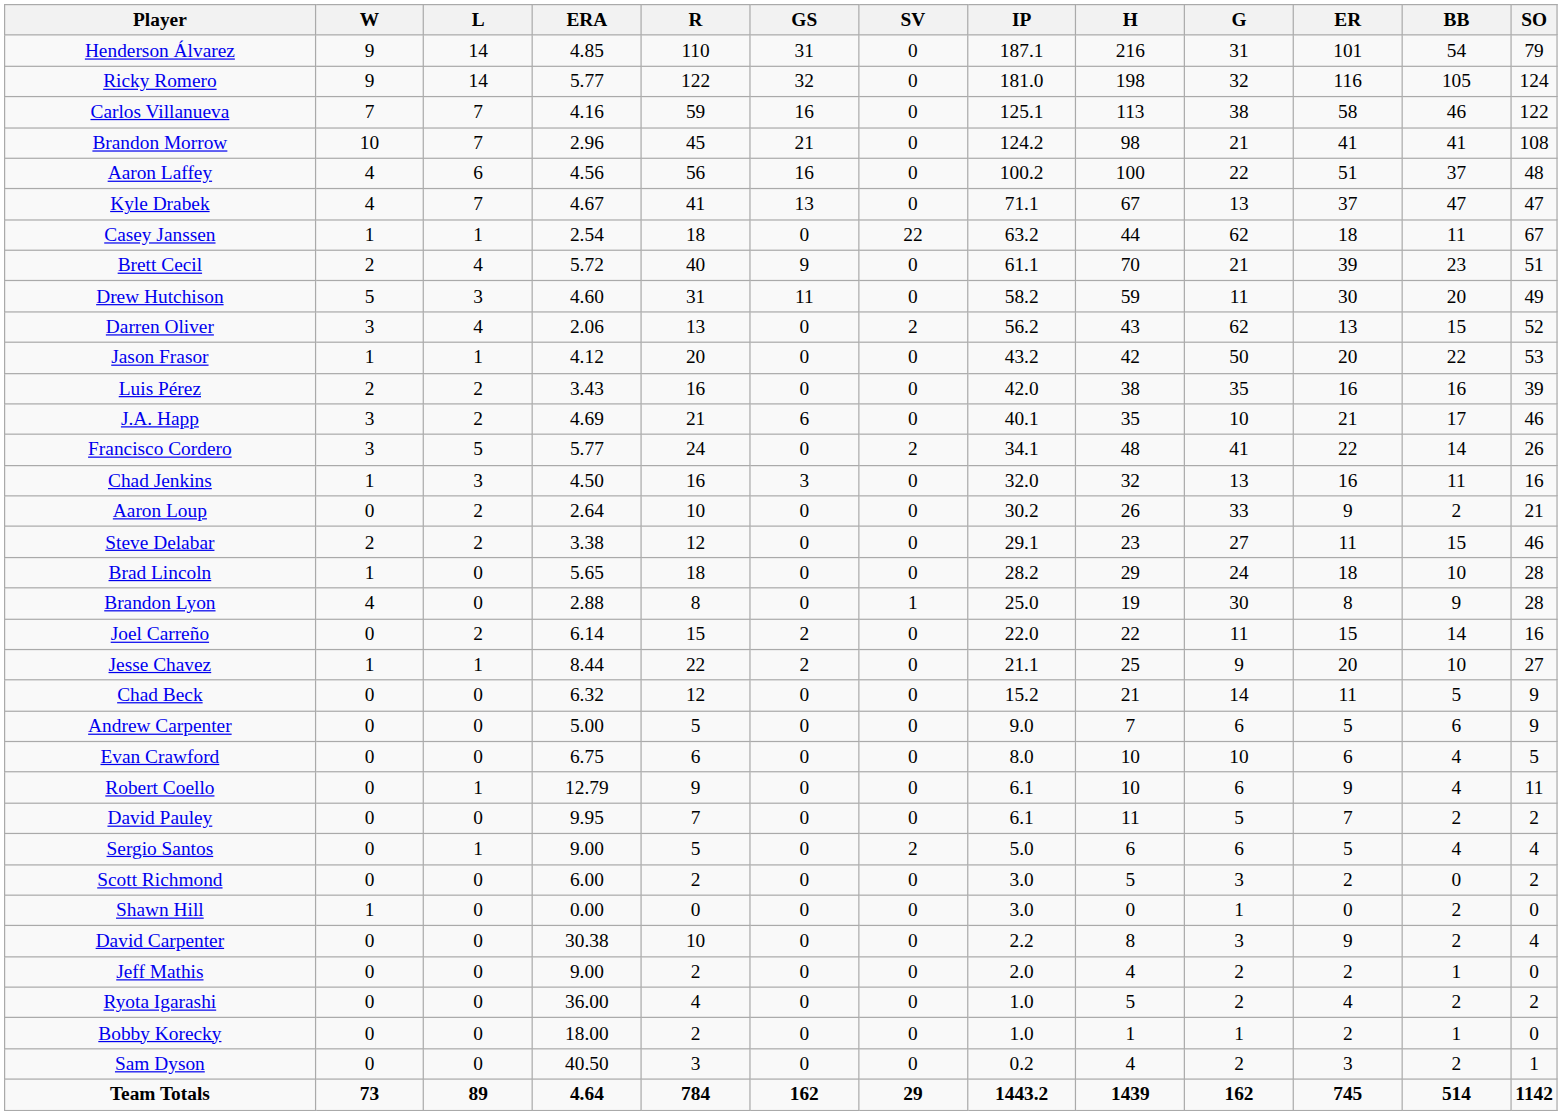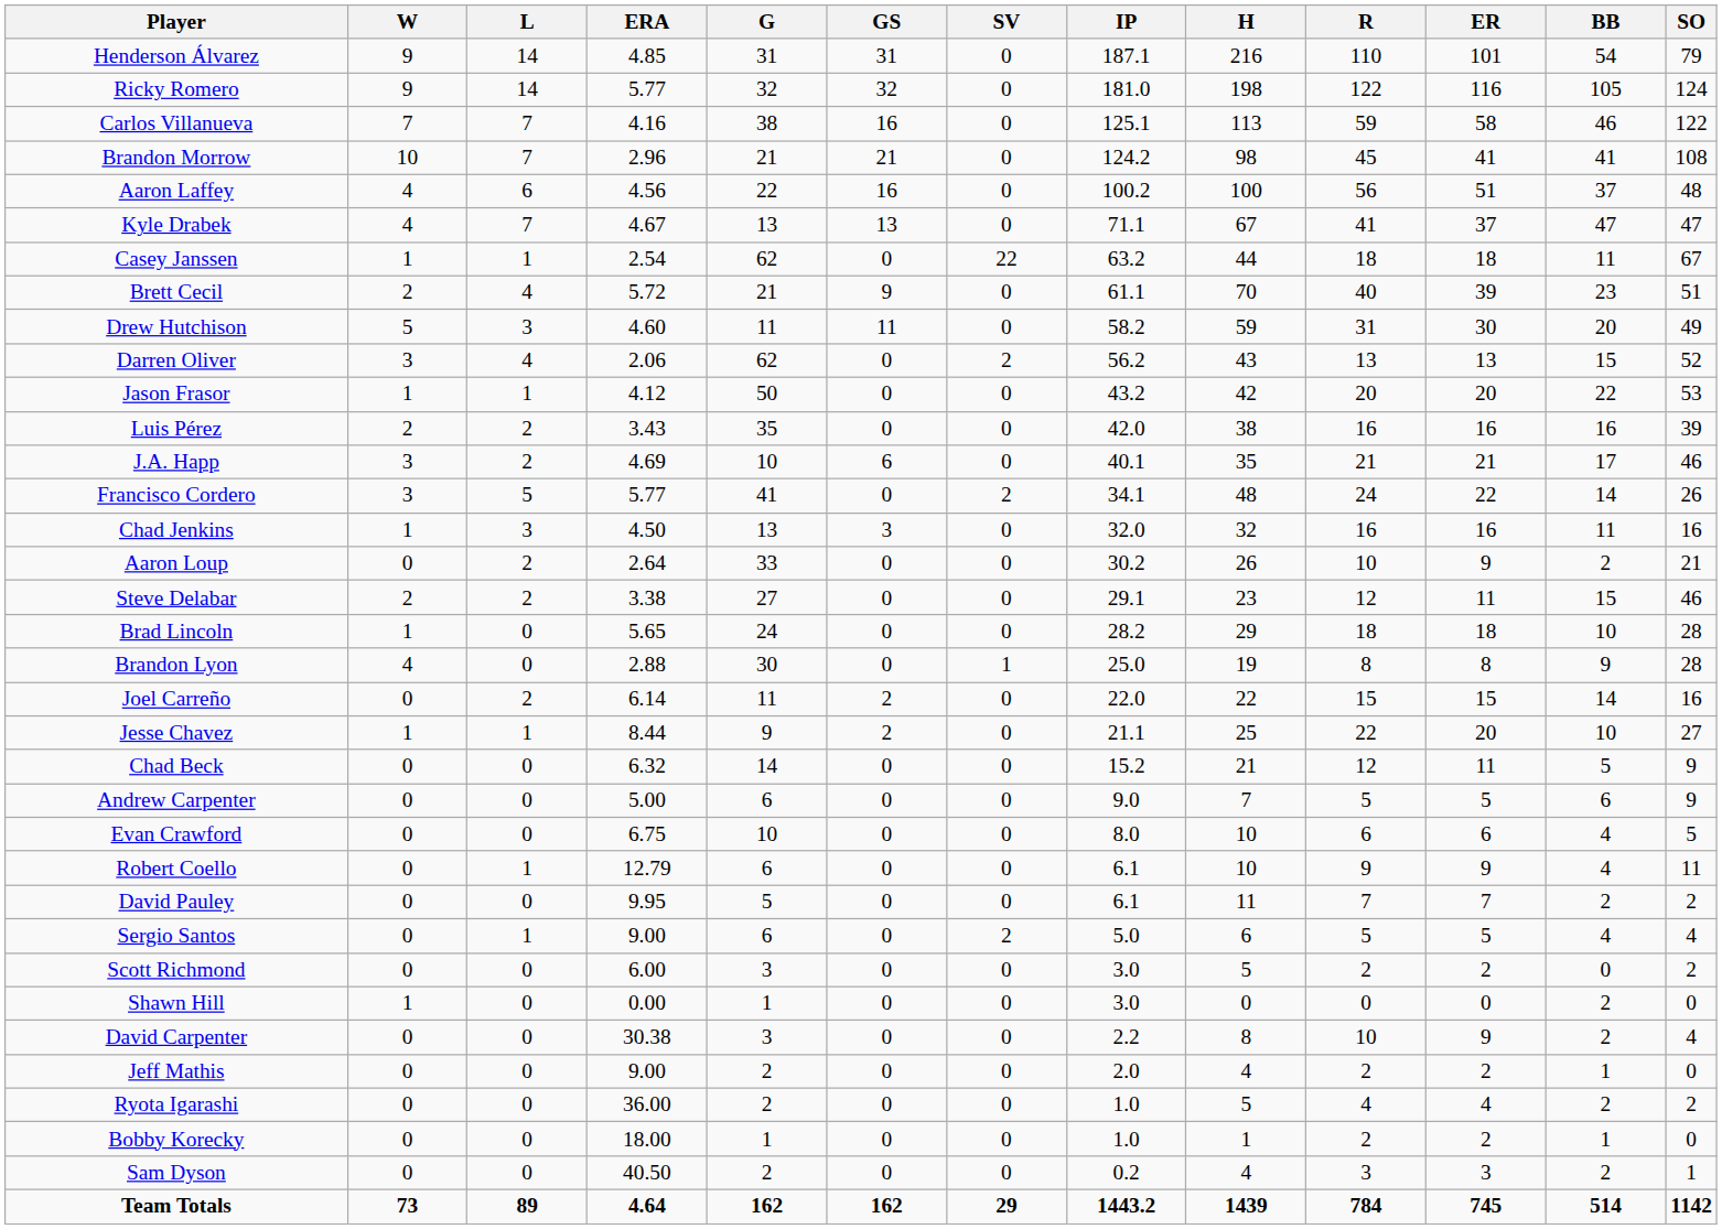 <table class=wikitable style="text-align:center">
 <tr>
 <th bgcolor=#DDDDFF; width="20%">Player</th>
 <th bgcolor=#DDDDFF; width="7%">W</th>
 <th bgcolor=#DDDDFF; width="7%">L</th>
 <th bgcolor=#DDDDFF; width="7%">ERA</th>
-<th bgcolor=#DDDDFF; width="7%">R</th>
+<th bgcolor=#DDDDFF; width="7%">G</th>
 <th bgcolor=#DDDDFF; width="7%">GS</th>
 <th bgcolor=#DDDDFF; width="7%">SV</th>
 <th bgcolor=#DDDDFF; width="7%">IP</th>
 <th bgcolor=#DDDDFF; width="7%">H</th>
-<th bgcolor=#DDDDFF; width="7%">G</th>
+<th bgcolor=#DDDDFF; width="7%">R</th>
 <th bgcolor=#DDDDFF; width="7%">ER</th>
 <th bgcolor=#DDDDFF; width="7%">BB</th>
 <th bgcolor=#DDDDFF; width="7%">SO</th>
 </tr>
 <tr>
 <td><a href='#'>Henderson Álvarez</a></td>
 <td>9</td>
 <td>14</td>
 <td>4.85</td>
-<td>110</td>
+<td>31</td>
 <td>31</td>
 <td>0</td>
 <td>187.1</td>
 <td>216</td>
-<td>31</td>
+<td>110</td>
 <td>101</td>
 <td>54</td>
 <td>79</td>
 </tr>
 <tr>
 <td><a href='#'>Ricky Romero</a></td>
 <td>9</td>
 <td>14</td>
 <td>5.77</td>
-<td>122</td>
+<td>32</td>
 <td>32</td>
 <td>0</td>
 <td>181.0</td>
 <td>198</td>
-<td>32</td>
+<td>122</td>
 <td>116</td>
 <td>105</td>
 <td>124</td>
 </tr>
 <tr>
 <td><a href='#'>Carlos Villanueva</a></td>
 <td>7</td>
 <td>7</td>
 <td>4.16</td>
-<td>59</td>
+<td>38</td>
 <td>16</td>
 <td>0</td>
 <td>125.1</td>
 <td>113</td>
-<td>38</td>
+<td>59</td>
 <td>58</td>
 <td>46</td>
 <td>122</td>
 </tr>
 <tr>
 <td><a href='#'>Brandon Morrow</a></td>
 <td>10</td>
 <td>7</td>
 <td>2.96</td>
-<td>45</td>
+<td>21</td>
 <td>21</td>
 <td>0</td>
 <td>124.2</td>
 <td>98</td>
-<td>21</td>
+<td>45</td>
 <td>41</td>
 <td>41</td>
 <td>108</td>
 </tr>
 <tr>
 <td><a href='#'>Aaron Laffey</a></td>
 <td>4</td>
 <td>6</td>
 <td>4.56</td>
-<td>56</td>
+<td>22</td>
 <td>16</td>
 <td>0</td>
 <td>100.2</td>
 <td>100</td>
-<td>22</td>
+<td>56</td>
 <td>51</td>
 <td>37</td>
 <td>48</td>
 </tr>
 <tr>
 <td><a href='#'>Kyle Drabek</a></td>
 <td>4</td>
 <td>7</td>
 <td>4.67</td>
-<td>41</td>
+<td>13</td>
 <td>13</td>
 <td>0</td>
 <td>71.1</td>
 <td>67</td>
-<td>13</td>
+<td>41</td>
 <td>37</td>
 <td>47</td>
 <td>47</td>
 </tr>
 <tr>
 <td><a href='#'>Casey Janssen</a></td>
 <td>1</td>
 <td>1</td>
 <td>2.54</td>
-<td>18</td>
+<td>62</td>
 <td>0</td>
 <td>22</td>
 <td>63.2</td>
 <td>44</td>
-<td>62</td>
+<td>18</td>
 <td>18</td>
 <td>11</td>
 <td>67</td>
 </tr>
 <tr>
 <td><a href='#'>Brett Cecil</a></td>
 <td>2</td>
 <td>4</td>
 <td>5.72</td>
-<td>40</td>
+<td>21</td>
 <td>9</td>
 <td>0</td>
 <td>61.1</td>
 <td>70</td>
-<td>21</td>
+<td>40</td>
 <td>39</td>
 <td>23</td>
 <td>51</td>
 </tr>
 <tr>
 <td><a href='#'>Drew Hutchison</a></td>
 <td>5</td>
 <td>3</td>
 <td>4.60</td>
-<td>31</td>
+<td>11</td>
 <td>11</td>
 <td>0</td>
 <td>58.2</td>
 <td>59</td>
-<td>11</td>
+<td>31</td>
 <td>30</td>
 <td>20</td>
 <td>49</td>
 </tr>
 <tr>
 <td><a href='#'>Darren Oliver</a></td>
 <td>3</td>
 <td>4</td>
 <td>2.06</td>
-<td>13</td>
+<td>62</td>
 <td>0</td>
 <td>2</td>
 <td>56.2</td>
 <td>43</td>
-<td>62</td>
+<td>13</td>
 <td>13</td>
 <td>15</td>
 <td>52</td>
 </tr>
 <tr>
 <td><a href='#'>Jason Frasor</a></td>
 <td>1</td>
 <td>1</td>
 <td>4.12</td>
-<td>20</td>
+<td>50</td>
 <td>0</td>
 <td>0</td>
 <td>43.2</td>
 <td>42</td>
-<td>50</td>
+<td>20</td>
 <td>20</td>
 <td>22</td>
 <td>53</td>
 </tr>
 <tr>
 <td><a href='#'>Luis Pérez</a></td>
 <td>2</td>
 <td>2</td>
 <td>3.43</td>
-<td>16</td>
+<td>35</td>
 <td>0</td>
 <td>0</td>
 <td>42.0</td>
 <td>38</td>
-<td>35</td>
+<td>16</td>
 <td>16</td>
 <td>16</td>
 <td>39</td>
 </tr>
 <tr>
 <td><a href='#'>J.A. Happ</a></td>
 <td>3</td>
 <td>2</td>
 <td>4.69</td>
-<td>21</td>
+<td>10</td>
 <td>6</td>
 <td>0</td>
 <td>40.1</td>
 <td>35</td>
-<td>10</td>
+<td>21</td>
 <td>21</td>
 <td>17</td>
 <td>46</td>
 </tr>
 <tr>
 <td><a href='#'>Francisco Cordero</a></td>
 <td>3</td>
 <td>5</td>
 <td>5.77</td>
-<td>24</td>
+<td>41</td>
 <td>0</td>
 <td>2</td>
 <td>34.1</td>
 <td>48</td>
-<td>41</td>
+<td>24</td>
 <td>22</td>
 <td>14</td>
 <td>26</td>
 </tr>
 <tr>
 <td><a href='#'>Chad Jenkins</a></td>
 <td>1</td>
 <td>3</td>
 <td>4.50</td>
-<td>16</td>
+<td>13</td>
 <td>3</td>
 <td>0</td>
 <td>32.0</td>
 <td>32</td>
-<td>13</td>
+<td>16</td>
 <td>16</td>
 <td>11</td>
 <td>16</td>
 </tr>
 <tr>
 <td><a href='#'>Aaron Loup</a></td>
 <td>0</td>
 <td>2</td>
 <td>2.64</td>
-<td>10</td>
+<td>33</td>
 <td>0</td>
 <td>0</td>
 <td>30.2</td>
 <td>26</td>
-<td>33</td>
+<td>10</td>
 <td>9</td>
 <td>2</td>
 <td>21</td>
 </tr>
 <tr>
 <td><a href='#'>Steve Delabar</a></td>
 <td>2</td>
 <td>2</td>
 <td>3.38</td>
-<td>12</td>
+<td>27</td>
 <td>0</td>
 <td>0</td>
 <td>29.1</td>
 <td>23</td>
-<td>27</td>
+<td>12</td>
 <td>11</td>
 <td>15</td>
 <td>46</td>
 </tr>
 <tr>
 <td><a href='#'>Brad Lincoln</a></td>
 <td>1</td>
 <td>0</td>
 <td>5.65</td>
-<td>18</td>
+<td>24</td>
 <td>0</td>
 <td>0</td>
 <td>28.2</td>
 <td>29</td>
-<td>24</td>
+<td>18</td>
 <td>18</td>
 <td>10</td>
 <td>28</td>
 </tr>
 <tr>
 <td><a href='#'>Brandon Lyon</a></td>
 <td>4</td>
 <td>0</td>
 <td>2.88</td>
-<td>8</td>
+<td>30</td>
 <td>0</td>
 <td>1</td>
 <td>25.0</td>
 <td>19</td>
-<td>30</td>
+<td>8</td>
 <td>8</td>
 <td>9</td>
 <td>28</td>
 </tr>
 <tr>
 <td><a href='#'>Joel Carreño</a></td>
 <td>0</td>
 <td>2</td>
 <td>6.14</td>
-<td>15</td>
+<td>11</td>
 <td>2</td>
 <td>0</td>
 <td>22.0</td>
 <td>22</td>
-<td>11</td>
+<td>15</td>
 <td>15</td>
 <td>14</td>
 <td>16</td>
 </tr>
 <tr>
 <td><a href='#'>Jesse Chavez</a></td>
 <td>1</td>
 <td>1</td>
 <td>8.44</td>
-<td>22</td>
+<td>9</td>
 <td>2</td>
 <td>0</td>
 <td>21.1</td>
 <td>25</td>
-<td>9</td>
+<td>22</td>
 <td>20</td>
 <td>10</td>
 <td>27</td>
 </tr>
 <tr>
 <td><a href='#'>Chad Beck</a></td>
 <td>0</td>
 <td>0</td>
 <td>6.32</td>
-<td>12</td>
+<td>14</td>
 <td>0</td>
 <td>0</td>
 <td>15.2</td>
 <td>21</td>
-<td>14</td>
+<td>12</td>
 <td>11</td>
 <td>5</td>
 <td>9</td>
 </tr>
 <tr>
 <td><a href='#'>Andrew Carpenter</a></td>
 <td>0</td>
 <td>0</td>
 <td>5.00</td>
-<td>5</td>
+<td>6</td>
 <td>0</td>
 <td>0</td>
 <td>9.0</td>
 <td>7</td>
-<td>6</td>
+<td>5</td>
 <td>5</td>
 <td>6</td>
 <td>9</td>
 </tr>
 <tr>
 <td><a href='#'>Evan Crawford</a></td>
 <td>0</td>
 <td>0</td>
 <td>6.75</td>
-<td>6</td>
+<td>10</td>
 <td>0</td>
 <td>0</td>
 <td>8.0</td>
 <td>10</td>
-<td>10</td>
+<td>6</td>
 <td>6</td>
 <td>4</td>
 <td>5</td>
 </tr>
 <tr>
 <td><a href='#'>Robert Coello</a></td>
 <td>0</td>
 <td>1</td>
 <td>12.79</td>
-<td>9</td>
+<td>6</td>
 <td>0</td>
 <td>0</td>
 <td>6.1</td>
 <td>10</td>
-<td>6</td>
+<td>9</td>
 <td>9</td>
 <td>4</td>
 <td>11</td>
 </tr>
 <tr>
 <td><a href='#'>David Pauley</a></td>
 <td>0</td>
 <td>0</td>
 <td>9.95</td>
-<td>7</td>
+<td>5</td>
 <td>0</td>
 <td>0</td>
 <td>6.1</td>
 <td>11</td>
-<td>5</td>
+<td>7</td>
 <td>7</td>
 <td>2</td>
 <td>2</td>
 </tr>
 <tr>
 <td><a href='#'>Sergio Santos</a></td>
 <td>0</td>
 <td>1</td>
 <td>9.00</td>
-<td>5</td>
+<td>6</td>
 <td>0</td>
 <td>2</td>
 <td>5.0</td>
 <td>6</td>
-<td>6</td>
+<td>5</td>
 <td>5</td>
 <td>4</td>
 <td>4</td>
 </tr>
 <tr>
 <td><a href='#'>Scott Richmond</a></td>
 <td>0</td>
 <td>0</td>
 <td>6.00</td>
-<td>2</td>
+<td>3</td>
 <td>0</td>
 <td>0</td>
 <td>3.0</td>
 <td>5</td>
-<td>3</td>
+<td>2</td>
 <td>2</td>
 <td>0</td>
 <td>2</td>
 </tr>
 <tr>
 <td><a href='#'>Shawn Hill</a></td>
 <td>1</td>
 <td>0</td>
 <td>0.00</td>
-<td>0</td>
+<td>1</td>
 <td>0</td>
 <td>0</td>
 <td>3.0</td>
 <td>0</td>
-<td>1</td>
+<td>0</td>
 <td>0</td>
 <td>2</td>
 <td>0</td>
 </tr>
 <tr>
 <td><a href='#'>David Carpenter</a></td>
 <td>0</td>
 <td>0</td>
 <td>30.38</td>
-<td>10</td>
+<td>3</td>
 <td>0</td>
 <td>0</td>
 <td>2.2</td>
 <td>8</td>
-<td>3</td>
+<td>10</td>
 <td>9</td>
 <td>2</td>
 <td>4</td>
 </tr>
 <tr>
 <td><a href='#'>Jeff Mathis</a></td>
 <td>0</td>
 <td>0</td>
 <td>9.00</td>
 <td>2</td>
 <td>0</td>
 <td>0</td>
 <td>2.0</td>
 <td>4</td>
 <td>2</td>
 <td>2</td>
 <td>1</td>
 <td>0</td>
 </tr>
 <tr>
 <td><a href='#'>Ryota Igarashi</a></td>
 <td>0</td>
 <td>0</td>
 <td>36.00</td>
-<td>4</td>
+<td>2</td>
 <td>0</td>
 <td>0</td>
 <td>1.0</td>
 <td>5</td>
-<td>2</td>
+<td>4</td>
 <td>4</td>
 <td>2</td>
 <td>2</td>
 </tr>
 <tr>
 <td><a href='#'>Bobby Korecky</a></td>
 <td>0</td>
 <td>0</td>
 <td>18.00</td>
-<td>2</td>
+<td>1</td>
 <td>0</td>
 <td>0</td>
 <td>1.0</td>
 <td>1</td>
-<td>1</td>
+<td>2</td>
 <td>2</td>
 <td>1</td>
 <td>0</td>
 </tr>
 <tr>
 <td><a href='#'>Sam Dyson</a></td>
 <td>0</td>
 <td>0</td>
 <td>40.50</td>
-<td>3</td>
+<td>2</td>
 <td>0</td>
 <td>0</td>
 <td>0.2</td>
 <td>4</td>
-<td>2</td>
+<td>3</td>
 <td>3</td>
 <td>2</td>
 <td>1</td>
 </tr>
 <tr>
 <td><strong>Team Totals</strong></td>
 <td><strong>73</strong></td>
 <td><strong>89</strong></td>
 <td><strong>4.64</strong></td>
-<td><strong>784</strong></td>
+<td><strong>162</strong></td>
 <td><strong>162</strong></td>
 <td><strong>29</strong></td>
 <td><strong>1443.2</strong></td>
 <td><strong>1439</strong></td>
-<td><strong>162</strong></td>
+<td><strong>784</strong></td>
 <td><strong>745</strong></td>
 <td><strong>514</strong></td>
 <td><strong>1142</strong></td>
 </tr>
 </table>
